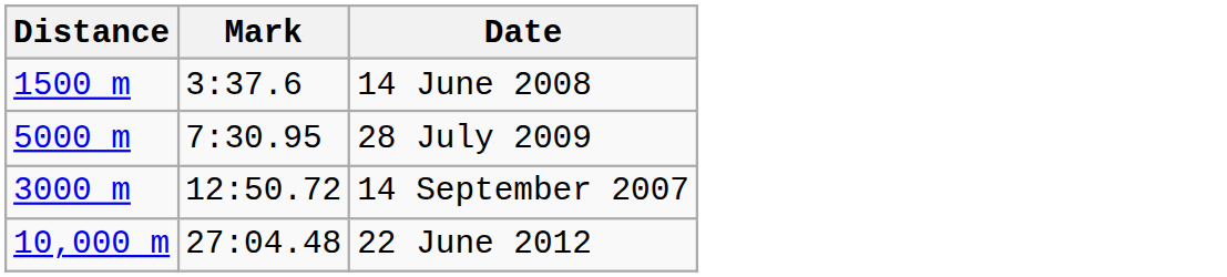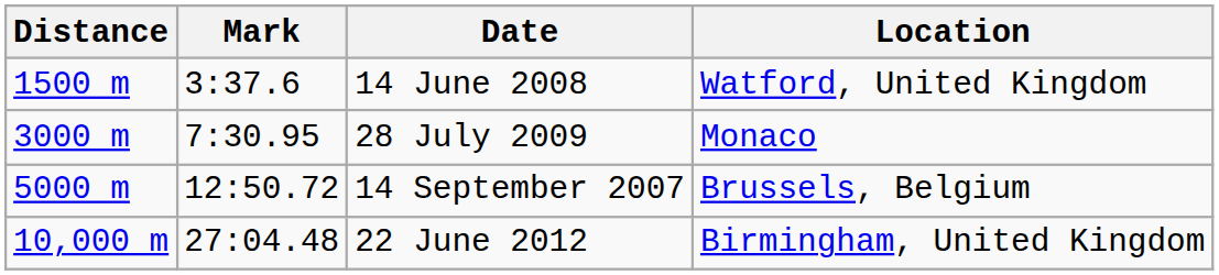 <table class="wikitable">
 <tr>
 <th>Distance</th>
 <th>Mark</th>
 <th>Date</th>
+<th>Location</th>
 </tr>
 <tr>
 <td><a href='#'>1500 m</a></td>
 <td>3:37.6</td>
 <td>14 June 2008</td>
+<td><a href='#'>Watford</a>, United Kingdom</td>
+</tr>
+<tr>
+<td><a href='#'>3000 m</a></td>
+<td>7:30.95</td>
+<td>28 July 2009</td>
+<td><a href='#'>Monaco</a></td>
 </tr>
 <tr>
 <td><a href='#'>5000 m</a></td>
-<td>7:30.95</td>
-<td>28 July 2009</td>
-</tr>
-<tr>
-<td><a href='#'>3000 m</a></td>
 <td>12:50.72</td>
 <td>14 September 2007</td>
+<td><a href='#'>Brussels</a>, Belgium</td>
 </tr>
 <tr>
 <td><a href='#'>10,000 m</a></td>
 <td>27:04.48</td>
 <td>22 June 2012</td>
+<td><a href='#'>Birmingham</a>, United Kingdom</td>
 </tr>
 </table>
